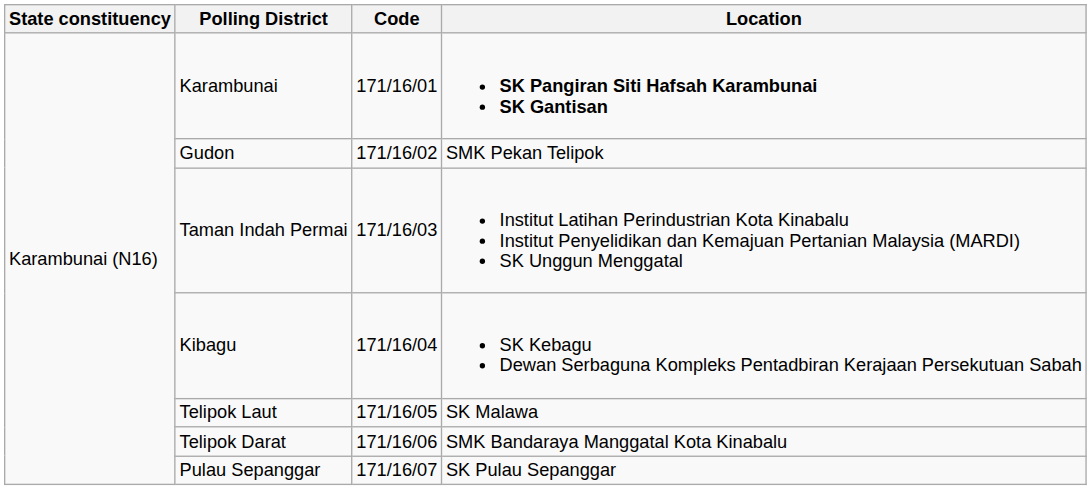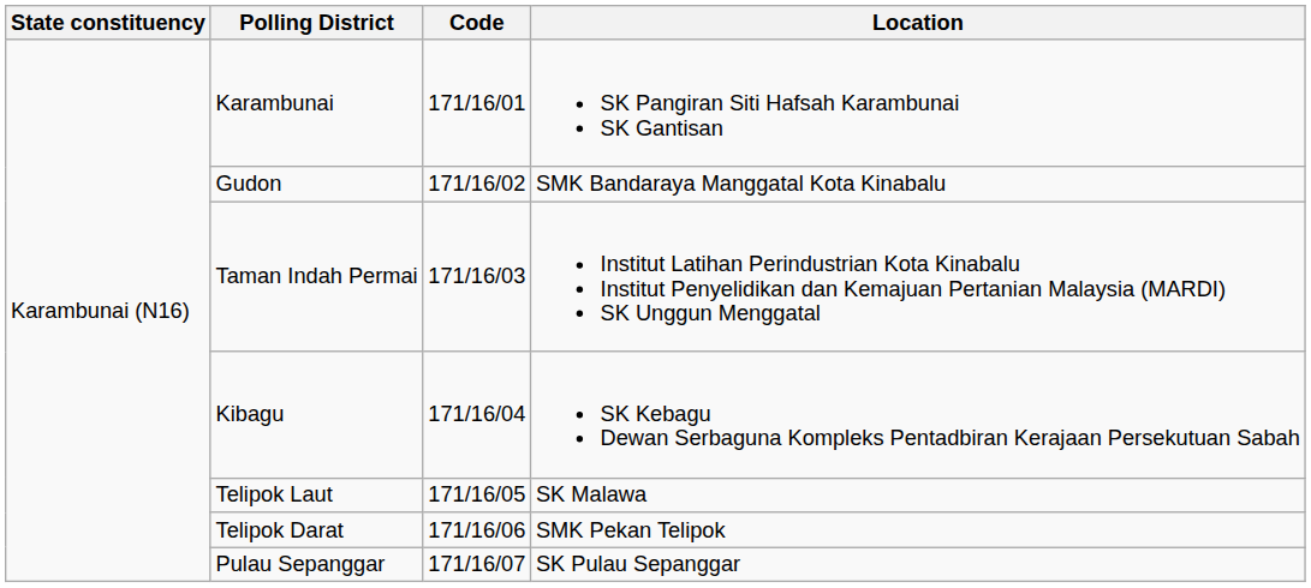 <table class="wikitable sortable mw-collapsible" style="white-space:nowrap;font-size:85%">
 <tr>
 <th>State constituency</th>
 <th>Polling District</th>
 <th>Code</th>
 <th>Location</th>
 </tr>
 <tr>
 <td rowspan="7">Karambunai (N16)</td>
 <td>Karambunai</td>
 <td>171/16/01</td>
-<td><strong><br><ul><li>SK Pangiran Siti Hafsah Karambunai</li><li>SK Gantisan</li></ul></strong></td>
+<td><br><ul><li>SK Pangiran Siti Hafsah Karambunai</li><li>SK Gantisan</li></ul></td>
 </tr>
 <tr>
 <td>Gudon</td>
 <td>171/16/02</td>
-<td>SMK Pekan Telipok</td>
+<td>SMK Bandaraya Manggatal Kota Kinabalu</td>
 </tr>
 <tr>
 <td>Taman Indah Permai</td>
 <td>171/16/03</td>
 <td><br><ul><li>Institut Latihan Perindustrian Kota Kinabalu</li><li>Institut Penyelidikan dan Kemajuan Pertanian Malaysia (MARDI)</li><li>SK Unggun Menggatal</li></ul></td>
 </tr>
 <tr>
 <td>Kibagu</td>
 <td>171/16/04</td>
 <td><br><ul><li>SK Kebagu</li><li>Dewan Serbaguna Kompleks Pentadbiran Kerajaan Persekutuan Sabah</li></ul></td>
 </tr>
 <tr>
 <td>Telipok Laut</td>
 <td>171/16/05</td>
 <td>SK Malawa</td>
 </tr>
 <tr>
 <td>Telipok Darat</td>
 <td>171/16/06</td>
-<td>SMK Bandaraya Manggatal Kota Kinabalu</td>
+<td>SMK Pekan Telipok</td>
 </tr>
 <tr>
 <td>Pulau Sepanggar</td>
 <td>171/16/07</td>
 <td>SK Pulau Sepanggar</td>
 </tr>
 </table>
